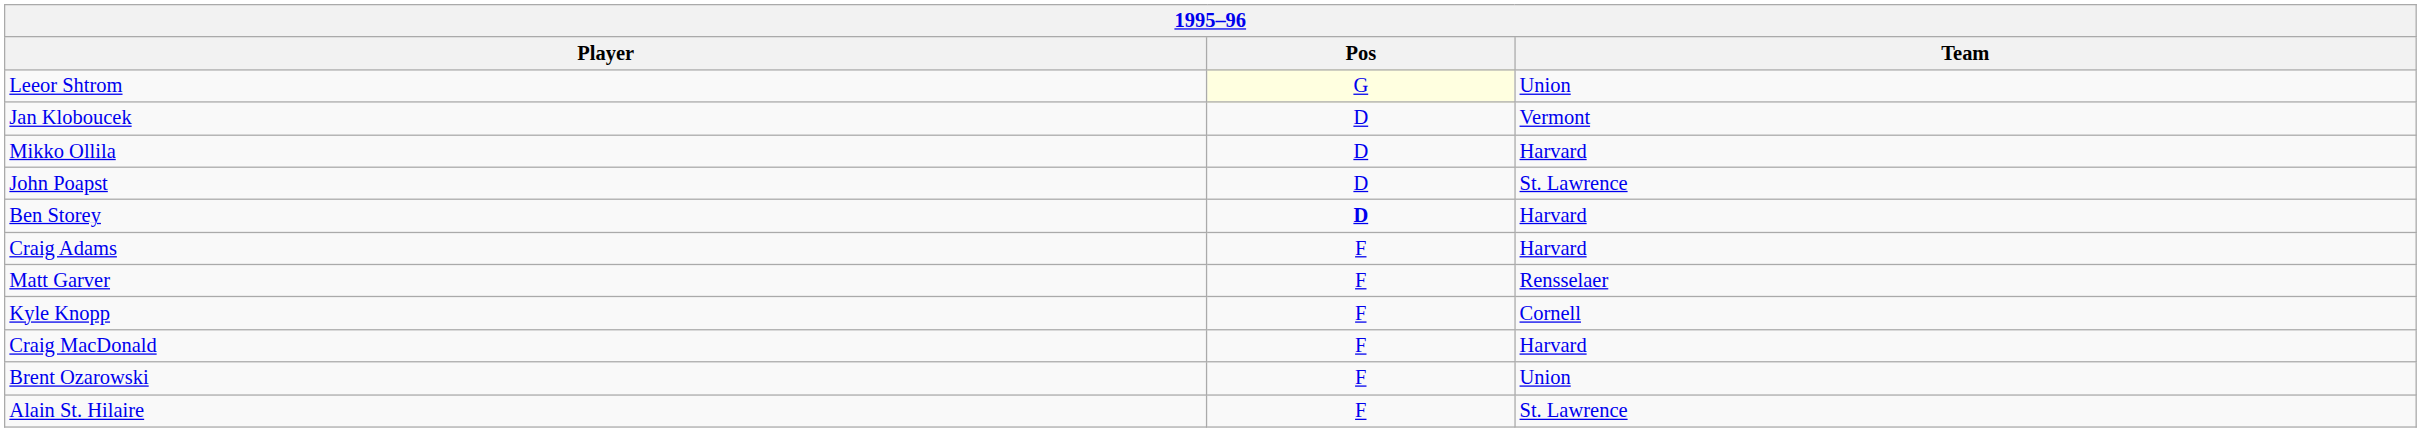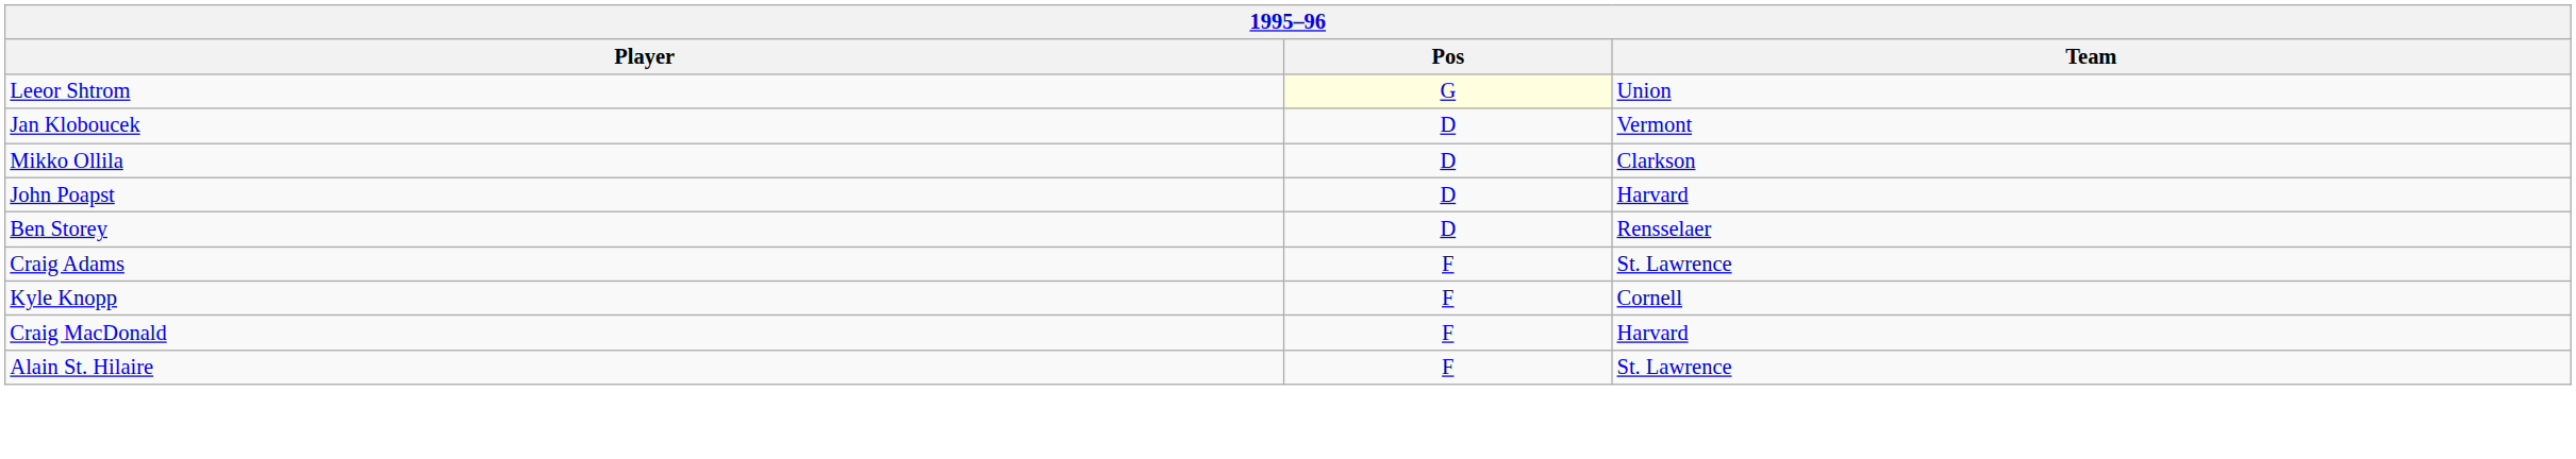 <table class="wikitable" width=95%>
 <tr>
 <th colspan=3><a href='#'>1995–96</a></th>
 </tr>
 <tr>
 <th>Player</th>
 <th>Pos</th>
 <th>Team</th>
 </tr>
 <tr>
 <td><a href='#'>Leeor Shtrom</a></td>
 <td align=center style="background: lightyellow;"><a href='#'>G</a></td>
 <td><a href='#'>Union</a></td>
 </tr>
 <tr>
 <td><a href='#'>Jan Kloboucek</a></td>
 <td align=center><a href='#'>D</a></td>
 <td><a href='#'>Vermont</a></td>
 </tr>
 <tr>
 <td><a href='#'>Mikko Ollila</a></td>
 <td align=center><a href='#'>D</a></td>
-<td><a href='#'>Harvard</a></td>
+<td><a href='#'>Clarkson</a></td>
 </tr>
 <tr>
 <td><a href='#'>John Poapst</a></td>
 <td align=center><a href='#'>D</a></td>
-<td><a href='#'>St. Lawrence</a></td>
+<td><a href='#'>Harvard</a></td>
 </tr>
 <tr>
 <td><a href='#'>Ben Storey</a></td>
-<td align=center><strong><a href='#'>D</a></strong></td>
-<td><a href='#'>Harvard</a></td>
+<td align=center><a href='#'>D</a></td>
+<td><a href='#'>Rensselaer</a></td>
 </tr>
 <tr>
 <td><a href='#'>Craig Adams</a></td>
 <td align=center><a href='#'>F</a></td>
-<td><a href='#'>Harvard</a></td>
-</tr>
-<tr>
-<td><a href='#'>Matt Garver</a></td>
-<td align=center><a href='#'>F</a></td>
-<td><a href='#'>Rensselaer</a></td>
+<td><a href='#'>St. Lawrence</a></td>
 </tr>
 <tr>
 <td><a href='#'>Kyle Knopp</a></td>
 <td align=center><a href='#'>F</a></td>
 <td><a href='#'>Cornell</a></td>
 </tr>
 <tr>
 <td><a href='#'>Craig MacDonald</a></td>
 <td align=center><a href='#'>F</a></td>
 <td><a href='#'>Harvard</a></td>
 </tr>
 <tr>
-<td><a href='#'>Brent Ozarowski</a></td>
-<td align=center><a href='#'>F</a></td>
-<td><a href='#'>Union</a></td>
-</tr>
-<tr>
 <td><a href='#'>Alain St. Hilaire</a></td>
 <td align=center><a href='#'>F</a></td>
 <td><a href='#'>St. Lawrence</a></td>
 </tr>
 </table>
